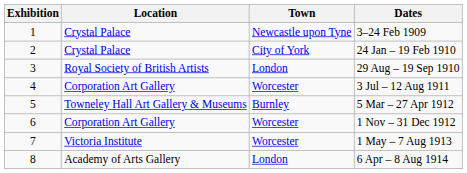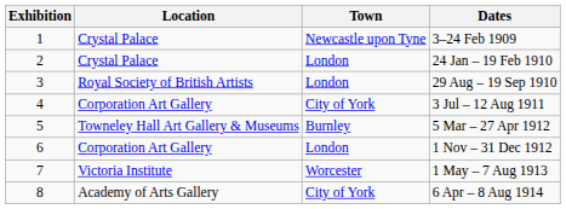 <table class="wikitable">
 <tr>
 <th>Exhibition</th>
 <th>Location</th>
 <th>Town</th>
 <th>Dates</th>
 </tr>
 <tr>
 <td style="text-align:center">1</td>
 <td><a href='#'>Crystal Palace</a></td>
 <td><a href='#'>Newcastle upon Tyne</a></td>
 <td>3–24 Feb 1909</td>
 </tr>
 <tr>
 <td style="text-align:center">2</td>
 <td><a href='#'>Crystal Palace</a></td>
-<td><a href='#'>City of York</a></td>
+<td><a href='#'>London</a></td>
 <td>24 Jan – 19 Feb 1910</td>
 </tr>
 <tr>
 <td style="text-align:center">3</td>
 <td><a href='#'>Royal Society of British Artists</a></td>
 <td><a href='#'>London</a></td>
 <td>29 Aug – 19 Sep 1910</td>
 </tr>
 <tr>
 <td style="text-align:center">4</td>
 <td><a href='#'>Corporation Art Gallery</a></td>
-<td><a href='#'>Worcester</a></td>
+<td><a href='#'>City of York</a></td>
 <td>3 Jul – 12 Aug 1911</td>
 </tr>
 <tr>
 <td style="text-align:center">5</td>
 <td><a href='#'>Towneley Hall Art Gallery & Museums</a></td>
 <td><a href='#'>Burnley</a></td>
 <td>5 Mar – 27 Apr 1912</td>
 </tr>
 <tr>
 <td style="text-align:center">6</td>
 <td><a href='#'>Corporation Art Gallery</a></td>
-<td><a href='#'>Worcester</a></td>
+<td><a href='#'>London</a></td>
 <td>1 Nov – 31 Dec 1912</td>
 </tr>
 <tr>
 <td style="text-align:center">7</td>
 <td><a href='#'>Victoria Institute</a></td>
 <td><a href='#'>Worcester</a></td>
 <td>1 May – 7 Aug 1913</td>
 </tr>
 <tr>
 <td style="text-align:center">8</td>
 <td>Academy of Arts Gallery</td>
-<td><a href='#'>London</a></td>
+<td><a href='#'>City of York</a></td>
 <td>6 Apr – 8 Aug 1914</td>
 </tr>
 </table>
